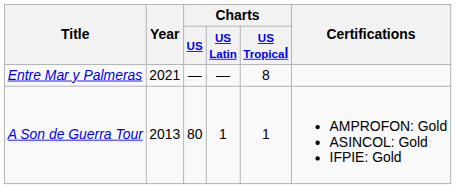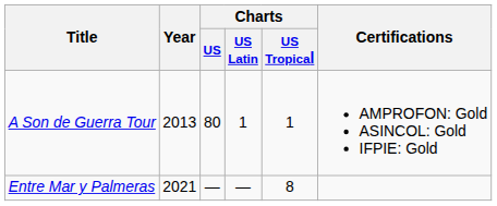 <table class="wikitable">
 <tr>
 <th rowspan="2" color="#f3f300"><strong>Title</strong></th>
 <th rowspan="2"><strong>Year</strong></th>
 <th colspan="3">Charts</th>
 <th rowspan="2">Certifications</th>
 </tr>
 <tr>
 <th><strong><a href='#'><small>US</small></a><br></strong></th>
 <th><a href='#'><small><strong>US<br>Latin</strong></small></a><br></th>
 <th><a href='#'><strong><small>US<br>Tropica</small></strong>l</a><br></th>
 </tr>
 <tr>
+<td><em><a href='#'>A Son de Guerra Tour</a></em></td>
+<td>2013</td>
+<td align="center">80</td>
+<td align="center">1</td>
+<td align="center">1</td>
+<td><br><ul><li>AMPROFON: Gold</li><li>ASINCOL: Gold</li><li>IFPIE: Gold</li></ul></td>
+</tr>
+<tr>
 <td><em><a href='#'>Entre Mar y Palmeras</a></em></td>
 <td>2021</td>
 <td align="center">—</td>
 <td align="center">—</td>
 <td align="center">8</td>
 <td></td>
 </tr>
-<tr>
-<td><em><a href='#'>A Son de Guerra Tour</a></em></td>
-<td>2013</td>
-<td align="center">80</td>
-<td align="center">1</td>
-<td align="center">1</td>
-<td><br><ul><li>AMPROFON: Gold</li><li>ASINCOL: Gold</li><li>IFPIE: Gold</li></ul></td>
-</tr>
 </table>
